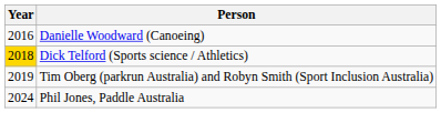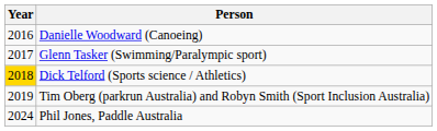 <table class="wikitable">
 <tr>
 <th>Year</th>
 <th>Person</th>
 </tr>
 <tr>
 <td>2016</td>
 <td><a href='#'>Danielle Woodward</a> (Canoeing)</td>
+</tr>
+<tr>
+<td>2017</td>
+<td><a href='#'>Glenn Tasker</a> (Swimming/Paralympic sport)</td>
 </tr>
 <tr>
 <td style="background: gold;">2018</td>
 <td><a href='#'>Dick Telford</a> (Sports science / Athletics)</td>
 </tr>
 <tr>
 <td>2019</td>
 <td>Tim Oberg (parkrun Australia) and Robyn Smith (Sport Inclusion Australia)</td>
 </tr>
 <tr>
 <td>2024</td>
 <td>Phil Jones, Paddle Australia</td>
 </tr>
 </table>
